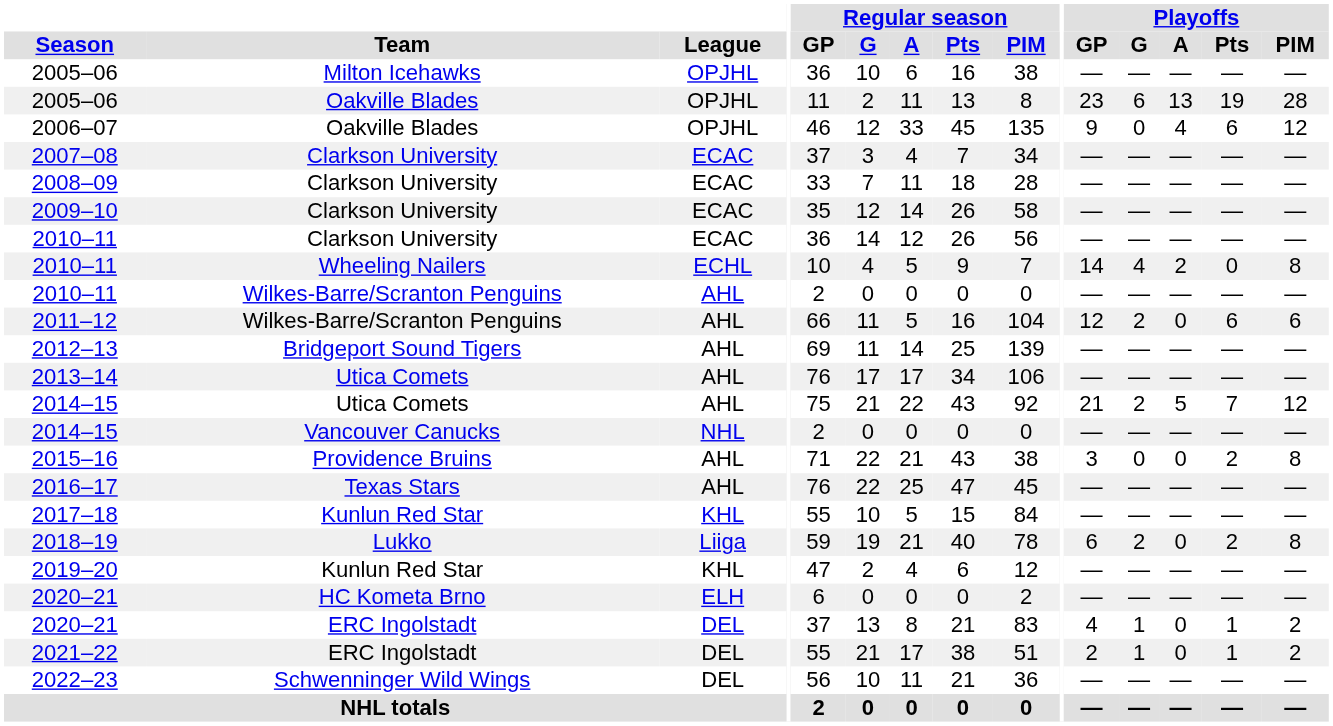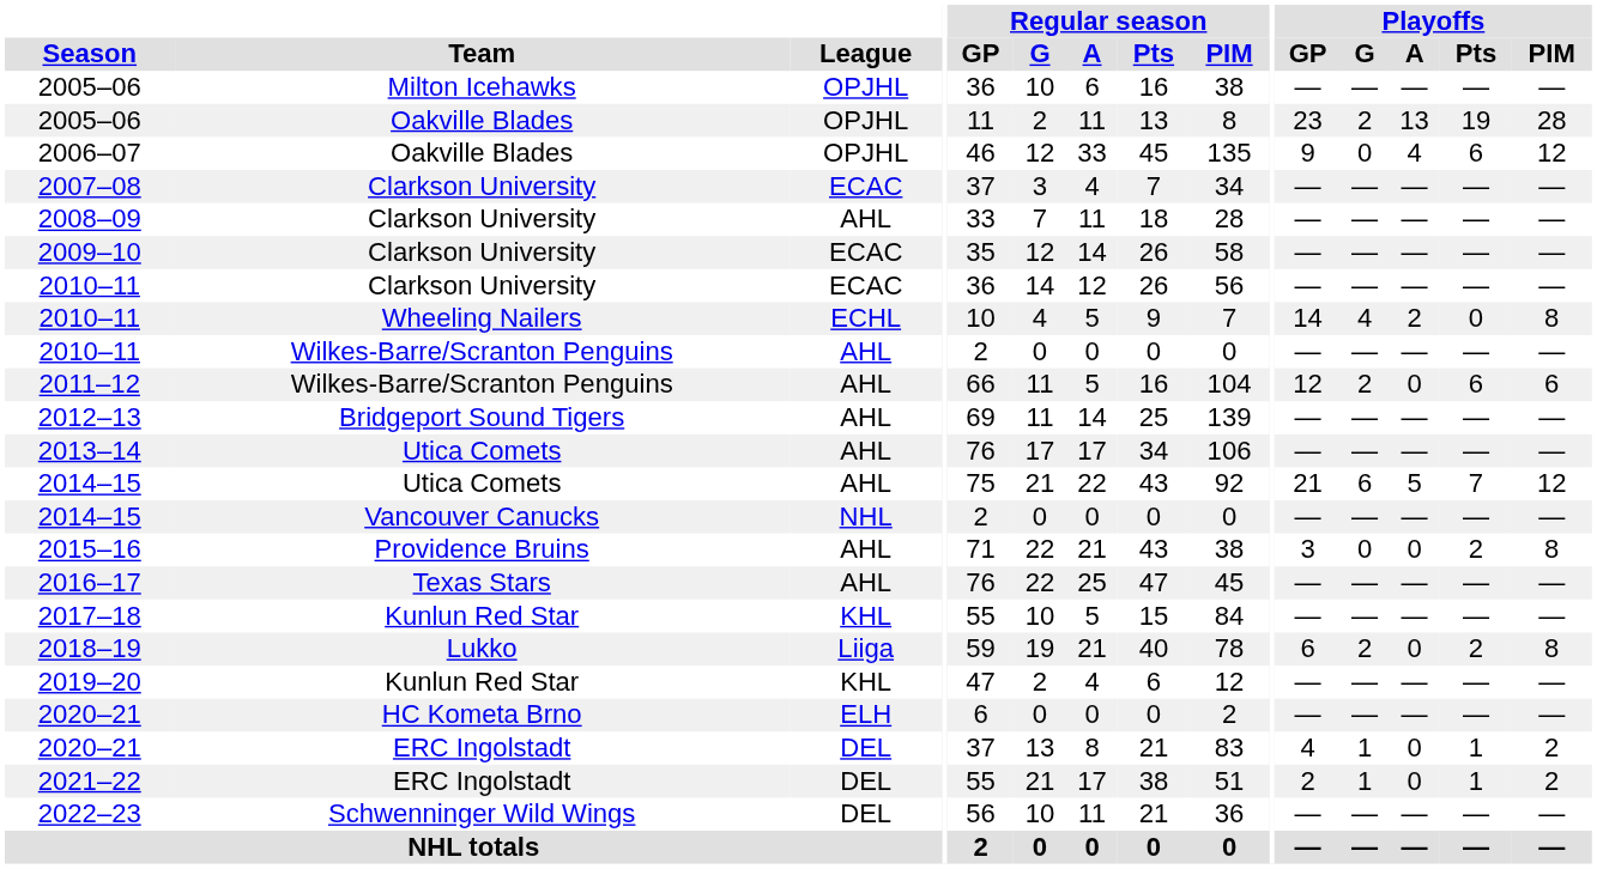 <table border="0" cellpadding="1" cellspacing="0" style="text-align:center; width:60em">
 <tr bgcolor="#e0e0e0">
 <th colspan="3"  bgcolor="#ffffff"></th>
 <th rowspan="99" bgcolor="#ffffff"></th>
 <th colspan="5"><a href='#'>Regular season</a></th>
 <th rowspan="99" bgcolor="#ffffff"></th>
 <th colspan="5"><a href='#'>Playoffs</a></th>
 </tr>
 <tr bgcolor="#e0e0e0">
 <th><a href='#'>Season</a></th>
 <th>Team</th>
 <th>League</th>
 <th>GP</th>
 <th><a href='#'>G</a></th>
 <th><a href='#'>A</a></th>
 <th><a href='#'>Pts</a></th>
 <th><a href='#'>PIM</a></th>
 <th>GP</th>
 <th>G</th>
 <th>A</th>
 <th>Pts</th>
 <th>PIM</th>
 </tr>
 <tr ALIGN="center">
 <td>2005–06</td>
 <td><a href='#'>Milton Icehawks</a></td>
 <td><a href='#'>OPJHL</a></td>
 <td>36</td>
 <td>10</td>
 <td>6</td>
 <td>16</td>
 <td>38</td>
 <td>—</td>
 <td>—</td>
 <td>—</td>
 <td>—</td>
 <td>—</td>
 </tr>
 <tr ALIGN="center" bgcolor="#f0f0f0">
 <td>2005–06</td>
 <td><a href='#'>Oakville Blades</a></td>
 <td>OPJHL</td>
 <td>11</td>
 <td>2</td>
 <td>11</td>
 <td>13</td>
 <td>8</td>
 <td>23</td>
-<td>6</td>
+<td>2</td>
 <td>13</td>
 <td>19</td>
 <td>28</td>
 </tr>
 <tr ALIGN="center">
 <td>2006–07</td>
 <td>Oakville Blades</td>
 <td>OPJHL</td>
 <td>46</td>
 <td>12</td>
 <td>33</td>
 <td>45</td>
 <td>135</td>
 <td>9</td>
 <td>0</td>
 <td>4</td>
 <td>6</td>
 <td>12</td>
 </tr>
 <tr ALIGN="center" bgcolor="#f0f0f0">
 <td><a href='#'>2007–08</a></td>
 <td><a href='#'>Clarkson University</a></td>
 <td><a href='#'>ECAC</a></td>
 <td>37</td>
 <td>3</td>
 <td>4</td>
 <td>7</td>
 <td>34</td>
 <td>—</td>
 <td>—</td>
 <td>—</td>
 <td>—</td>
 <td>—</td>
 </tr>
 <tr ALIGN="center">
 <td><a href='#'>2008–09</a></td>
 <td>Clarkson University</td>
-<td>ECAC</td>
+<td>AHL</td>
 <td>33</td>
 <td>7</td>
 <td>11</td>
 <td>18</td>
 <td>28</td>
 <td>—</td>
 <td>—</td>
 <td>—</td>
 <td>—</td>
 <td>—</td>
 </tr>
 <tr ALIGN="center"  bgcolor="#f0f0f0">
 <td><a href='#'>2009–10</a></td>
 <td>Clarkson University</td>
 <td>ECAC</td>
 <td>35</td>
 <td>12</td>
 <td>14</td>
 <td>26</td>
 <td>58</td>
 <td>—</td>
 <td>—</td>
 <td>—</td>
 <td>—</td>
 <td>—</td>
 </tr>
 <tr ALIGN="center">
 <td><a href='#'>2010–11</a></td>
 <td>Clarkson University</td>
 <td>ECAC</td>
 <td>36</td>
 <td>14</td>
 <td>12</td>
 <td>26</td>
 <td>56</td>
 <td>—</td>
 <td>—</td>
 <td>—</td>
 <td>—</td>
 <td>—</td>
 </tr>
 <tr ALIGN="center"   bgcolor="#f0f0f0">
 <td><a href='#'>2010–11</a></td>
 <td><a href='#'>Wheeling Nailers</a></td>
 <td><a href='#'>ECHL</a></td>
 <td>10</td>
 <td>4</td>
 <td>5</td>
 <td>9</td>
 <td>7</td>
 <td>14</td>
 <td>4</td>
 <td>2</td>
 <td>0</td>
 <td>8</td>
 </tr>
 <tr ALIGN="center">
 <td><a href='#'>2010–11</a></td>
 <td><a href='#'>Wilkes-Barre/Scranton Penguins</a></td>
 <td><a href='#'>AHL</a></td>
 <td>2</td>
 <td>0</td>
 <td>0</td>
 <td>0</td>
 <td>0</td>
 <td>—</td>
 <td>—</td>
 <td>—</td>
 <td>—</td>
 <td>—</td>
 </tr>
 <tr ALIGN="center"   bgcolor="#f0f0f0">
 <td><a href='#'>2011–12</a></td>
 <td>Wilkes-Barre/Scranton Penguins</td>
 <td>AHL</td>
 <td>66</td>
 <td>11</td>
 <td>5</td>
 <td>16</td>
 <td>104</td>
 <td>12</td>
 <td>2</td>
 <td>0</td>
 <td>6</td>
 <td>6</td>
 </tr>
 <tr ALIGN="center">
 <td><a href='#'>2012–13</a></td>
 <td><a href='#'>Bridgeport Sound Tigers</a></td>
 <td>AHL</td>
 <td>69</td>
 <td>11</td>
 <td>14</td>
 <td>25</td>
 <td>139</td>
 <td>—</td>
 <td>—</td>
 <td>—</td>
 <td>—</td>
 <td>—</td>
 </tr>
 <tr ALIGN="center"  bgcolor="#f0f0f0">
 <td><a href='#'>2013–14</a></td>
 <td><a href='#'>Utica Comets</a></td>
 <td>AHL</td>
 <td>76</td>
 <td>17</td>
 <td>17</td>
 <td>34</td>
 <td>106</td>
 <td>—</td>
 <td>—</td>
 <td>—</td>
 <td>—</td>
 <td>—</td>
 </tr>
 <tr ALIGN="center">
 <td><a href='#'>2014–15</a></td>
 <td>Utica Comets</td>
 <td>AHL</td>
 <td>75</td>
 <td>21</td>
 <td>22</td>
 <td>43</td>
 <td>92</td>
 <td>21</td>
-<td>2</td>
+<td>6</td>
 <td>5</td>
 <td>7</td>
 <td>12</td>
 </tr>
 <tr ALIGN="center"  bgcolor="#f0f0f0">
 <td><a href='#'>2014–15</a></td>
 <td><a href='#'>Vancouver Canucks</a></td>
 <td><a href='#'>NHL</a></td>
 <td>2</td>
 <td>0</td>
 <td>0</td>
 <td>0</td>
 <td>0</td>
 <td>—</td>
 <td>—</td>
 <td>—</td>
 <td>—</td>
 <td>—</td>
 </tr>
 <tr ALIGN="center">
 <td><a href='#'>2015–16</a></td>
 <td><a href='#'>Providence Bruins</a></td>
 <td>AHL</td>
 <td>71</td>
 <td>22</td>
 <td>21</td>
 <td>43</td>
 <td>38</td>
 <td>3</td>
 <td>0</td>
 <td>0</td>
 <td>2</td>
 <td>8</td>
 </tr>
 <tr ALIGN="center"  bgcolor="#f0f0f0">
 <td><a href='#'>2016–17</a></td>
 <td><a href='#'>Texas Stars</a></td>
 <td>AHL</td>
 <td>76</td>
 <td>22</td>
 <td>25</td>
 <td>47</td>
 <td>45</td>
 <td>—</td>
 <td>—</td>
 <td>—</td>
 <td>—</td>
 <td>—</td>
 </tr>
 <tr ALIGN="center">
 <td><a href='#'>2017–18</a></td>
 <td><a href='#'>Kunlun Red Star</a></td>
 <td><a href='#'>KHL</a></td>
 <td>55</td>
 <td>10</td>
 <td>5</td>
 <td>15</td>
 <td>84</td>
 <td>—</td>
 <td>—</td>
 <td>—</td>
 <td>—</td>
 <td>—</td>
 </tr>
 <tr ALIGN="center"  bgcolor="#f0f0f0">
 <td><a href='#'>2018–19</a></td>
 <td><a href='#'>Lukko</a></td>
 <td><a href='#'>Liiga</a></td>
 <td>59</td>
 <td>19</td>
 <td>21</td>
 <td>40</td>
 <td>78</td>
 <td>6</td>
 <td>2</td>
 <td>0</td>
 <td>2</td>
 <td>8</td>
 </tr>
 <tr ALIGN="center">
 <td><a href='#'>2019–20</a></td>
 <td>Kunlun Red Star</td>
 <td>KHL</td>
 <td>47</td>
 <td>2</td>
 <td>4</td>
 <td>6</td>
 <td>12</td>
 <td>—</td>
 <td>—</td>
 <td>—</td>
 <td>—</td>
 <td>—</td>
 </tr>
 <tr ALIGN="center"  bgcolor="#f0f0f0">
 <td><a href='#'>2020–21</a></td>
 <td><a href='#'>HC Kometa Brno</a></td>
 <td><a href='#'>ELH</a></td>
 <td>6</td>
 <td>0</td>
 <td>0</td>
 <td>0</td>
 <td>2</td>
 <td>—</td>
 <td>—</td>
 <td>—</td>
 <td>—</td>
 <td>—</td>
 </tr>
 <tr ALIGN="center">
 <td><a href='#'>2020–21</a></td>
 <td><a href='#'>ERC Ingolstadt</a></td>
 <td><a href='#'>DEL</a></td>
 <td>37</td>
 <td>13</td>
 <td>8</td>
 <td>21</td>
 <td>83</td>
 <td>4</td>
 <td>1</td>
 <td>0</td>
 <td>1</td>
 <td>2</td>
 </tr>
 <tr ALIGN="center"  bgcolor="#f0f0f0">
 <td><a href='#'>2021–22</a></td>
 <td>ERC Ingolstadt</td>
 <td>DEL</td>
 <td>55</td>
 <td>21</td>
 <td>17</td>
 <td>38</td>
 <td>51</td>
 <td>2</td>
 <td>1</td>
 <td>0</td>
 <td>1</td>
 <td>2</td>
 </tr>
 <tr ALIGN="center">
 <td><a href='#'>2022–23</a></td>
 <td><a href='#'>Schwenninger Wild Wings</a></td>
 <td>DEL</td>
 <td>56</td>
 <td>10</td>
 <td>11</td>
 <td>21</td>
 <td>36</td>
 <td>—</td>
 <td>—</td>
 <td>—</td>
 <td>—</td>
 <td>—</td>
 </tr>
 <tr bgcolor="#e0e0e0">
 <th colspan="3">NHL totals</th>
 <th>2</th>
 <th>0</th>
 <th>0</th>
 <th>0</th>
 <th>0</th>
 <th>—</th>
 <th>—</th>
 <th>—</th>
 <th>—</th>
 <th>—</th>
 </tr>
 </table>
